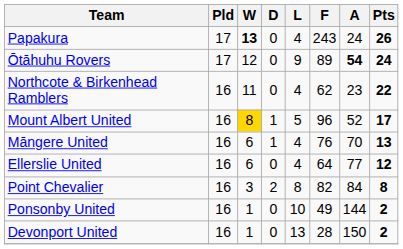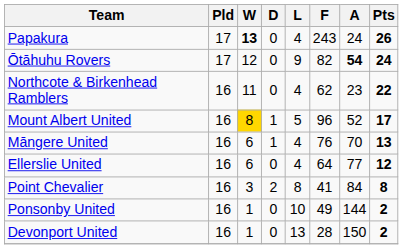 <table class="wikitable" style="text-align:center;">
 <tr>
 <th width=225>Team</th>
 <th width=20 abbr="Played">Pld</th>
 <th width=20 abbr="Won">W</th>
 <th width=20 abbr="Drawn">D</th>
 <th width=20 abbr="Lost">L</th>
 <th width=20 abbr="For">F</th>
 <th width=20 abbr="Against">A</th>
 <th width=20 abbr="Points">Pts</th>
 </tr>
 <tr>
 <td style="text-align:left;"><a href='#'>Papakura</a></td>
 <td>17</td>
 <td><strong>13</strong></td>
 <td>0</td>
 <td>4</td>
 <td>243</td>
 <td>24</td>
 <td><strong>26</strong></td>
 </tr>
 <tr>
 <td style="text-align:left;"><a href='#'>Ōtāhuhu Rovers</a></td>
 <td>17</td>
 <td>12</td>
 <td>0</td>
 <td>9</td>
-<td>89</td>
+<td>82</td>
 <td><strong>54</strong></td>
 <td><strong>24</strong></td>
 </tr>
 <tr>
 <td style="text-align:left;"><a href='#'>Northcote & Birkenhead Ramblers</a></td>
 <td>16</td>
 <td>11</td>
 <td>0</td>
 <td>4</td>
 <td>62</td>
 <td>23</td>
 <td><strong>22</strong></td>
 </tr>
 <tr>
 <td style="text-align:left;"><a href='#'>Mount Albert United</a></td>
 <td>16</td>
 <td style="background: gold;">8</td>
 <td>1</td>
 <td>5</td>
 <td>96</td>
 <td>52</td>
 <td><strong>17</strong></td>
 </tr>
 <tr>
 <td style="text-align:left;"><a href='#'>Māngere United</a></td>
 <td>16</td>
 <td>6</td>
 <td>1</td>
 <td>4</td>
 <td>76</td>
 <td>70</td>
 <td><strong>13</strong></td>
 </tr>
 <tr>
 <td style="text-align:left;"><a href='#'>Ellerslie United</a></td>
 <td>16</td>
 <td>6</td>
 <td>0</td>
 <td>4</td>
 <td>64</td>
 <td>77</td>
 <td><strong>12</strong></td>
 </tr>
 <tr>
 <td style="text-align:left;"><a href='#'>Point Chevalier</a></td>
 <td>16</td>
 <td>3</td>
 <td>2</td>
 <td>8</td>
-<td>82</td>
+<td>41</td>
 <td>84</td>
 <td><strong>8</strong></td>
 </tr>
 <tr>
 <td style="text-align:left;"><a href='#'>Ponsonby United</a></td>
 <td>16</td>
 <td>1</td>
 <td>0</td>
 <td>10</td>
 <td>49</td>
 <td>144</td>
 <td><strong>2</strong></td>
 </tr>
 <tr>
 <td style="text-align:left;"><a href='#'>Devonport United</a></td>
 <td>16</td>
 <td>1</td>
 <td>0</td>
 <td>13</td>
 <td>28</td>
 <td>150</td>
 <td><strong>2</strong></td>
 </tr>
 <tr>
 </tr>
 </table>
